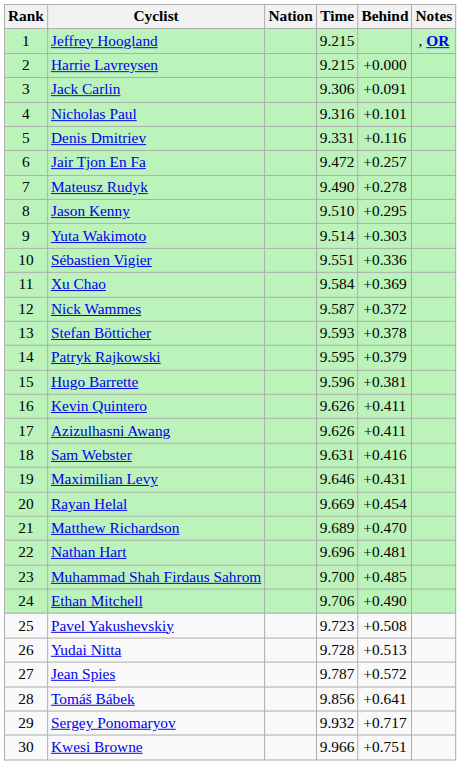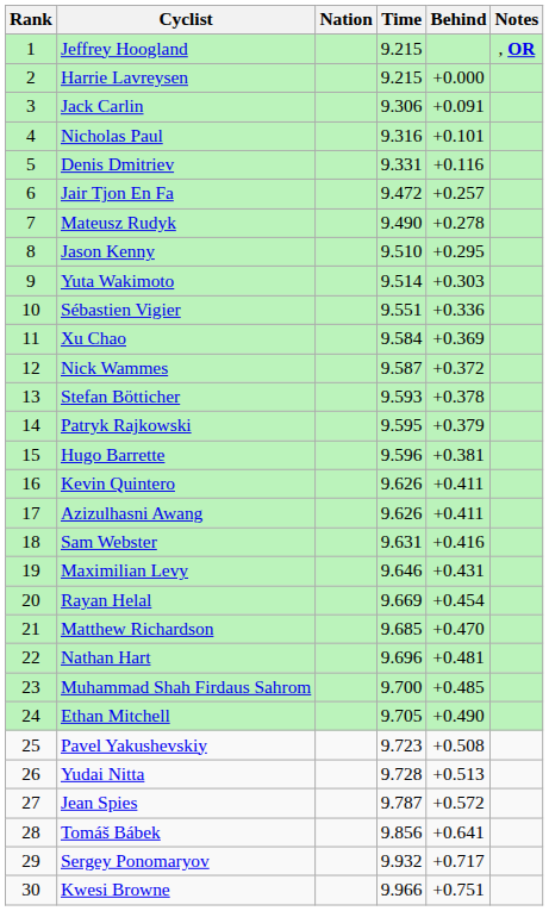 <table class="wikitable sortable" style="text-align:center">
 <tr>
 <th>Rank</th>
 <th>Cyclist</th>
 <th>Nation</th>
 <th>Time</th>
 <th>Behind</th>
 <th class="unsortable">Notes</th>
 </tr>
 <tr bgcolor=#bbf3bb>
 <td>1</td>
 <td align=left><a href='#'>Jeffrey Hoogland</a></td>
 <td align=left></td>
 <td>9.215</td>
 <td></td>
 <td>, <strong><a href='#'>OR</a></strong></td>
 </tr>
 <tr bgcolor=#bbf3bb>
 <td>2</td>
 <td align=left><a href='#'>Harrie Lavreysen</a></td>
 <td align=left></td>
 <td>9.215</td>
 <td>+0.000</td>
 <td></td>
 </tr>
 <tr bgcolor=#bbf3bb>
 <td>3</td>
 <td align=left><a href='#'>Jack Carlin</a></td>
 <td align=left></td>
 <td>9.306</td>
 <td>+0.091</td>
 <td></td>
 </tr>
 <tr bgcolor=#bbf3bb>
 <td>4</td>
 <td align=left><a href='#'>Nicholas Paul</a></td>
 <td align=left></td>
 <td>9.316</td>
 <td>+0.101</td>
 <td></td>
 </tr>
 <tr bgcolor=#bbf3bb>
 <td>5</td>
 <td align=left><a href='#'>Denis Dmitriev</a></td>
 <td align=left></td>
 <td>9.331</td>
 <td>+0.116</td>
 <td></td>
 </tr>
 <tr bgcolor=#bbf3bb>
 <td>6</td>
 <td align=left><a href='#'>Jair Tjon En Fa</a></td>
 <td align=left></td>
 <td>9.472</td>
 <td>+0.257</td>
 <td></td>
 </tr>
 <tr bgcolor=#bbf3bb>
 <td>7</td>
 <td align=left><a href='#'>Mateusz Rudyk</a></td>
 <td align=left></td>
 <td>9.490</td>
 <td>+0.278</td>
 <td></td>
 </tr>
 <tr bgcolor=#bbf3bb>
 <td>8</td>
 <td align=left><a href='#'>Jason Kenny</a></td>
 <td align=left></td>
 <td>9.510</td>
 <td>+0.295</td>
 <td></td>
 </tr>
 <tr bgcolor=#bbf3bb>
 <td>9</td>
 <td align=left><a href='#'>Yuta Wakimoto</a></td>
 <td align=left></td>
 <td>9.514</td>
 <td>+0.303</td>
 <td></td>
 </tr>
 <tr bgcolor=#bbf3bb>
 <td>10</td>
 <td align=left><a href='#'>Sébastien Vigier</a></td>
 <td align=left></td>
 <td>9.551</td>
 <td>+0.336</td>
 <td></td>
 </tr>
 <tr bgcolor=#bbf3bb>
 <td>11</td>
 <td align=left><a href='#'>Xu Chao</a></td>
 <td align=left></td>
 <td>9.584</td>
 <td>+0.369</td>
 <td></td>
 </tr>
 <tr bgcolor=#bbf3bb>
 <td>12</td>
 <td align=left><a href='#'>Nick Wammes</a></td>
 <td align=left></td>
 <td>9.587</td>
 <td>+0.372</td>
 <td></td>
 </tr>
 <tr bgcolor=#bbf3bb>
 <td>13</td>
 <td align=left><a href='#'>Stefan Bötticher</a></td>
 <td align=left></td>
 <td>9.593</td>
 <td>+0.378</td>
 <td></td>
 </tr>
 <tr bgcolor=#bbf3bb>
 <td>14</td>
 <td align=left><a href='#'>Patryk Rajkowski</a></td>
 <td align=left></td>
 <td>9.595</td>
 <td>+0.379</td>
 <td></td>
 </tr>
 <tr bgcolor=#bbf3bb>
 <td>15</td>
 <td align=left><a href='#'>Hugo Barrette</a></td>
 <td align=left></td>
 <td>9.596</td>
 <td>+0.381</td>
 <td></td>
 </tr>
 <tr bgcolor=#bbf3bb>
 <td>16</td>
 <td align=left><a href='#'>Kevin Quintero</a></td>
 <td align=left></td>
 <td>9.626</td>
 <td>+0.411</td>
 <td></td>
 </tr>
 <tr bgcolor=#bbf3bb>
 <td>17</td>
 <td align=left><a href='#'>Azizulhasni Awang</a></td>
 <td align=left></td>
 <td>9.626</td>
 <td>+0.411</td>
 <td></td>
 </tr>
 <tr bgcolor=#bbf3bb>
 <td>18</td>
 <td align=left><a href='#'>Sam Webster</a></td>
 <td align=left></td>
 <td>9.631</td>
 <td>+0.416</td>
 <td></td>
 </tr>
 <tr bgcolor=#bbf3bb>
 <td>19</td>
 <td align=left><a href='#'>Maximilian Levy</a></td>
 <td align=left></td>
 <td>9.646</td>
 <td>+0.431</td>
 <td></td>
 </tr>
 <tr bgcolor=#bbf3bb>
 <td>20</td>
 <td align=left><a href='#'>Rayan Helal</a></td>
 <td align=left></td>
 <td>9.669</td>
 <td>+0.454</td>
 <td></td>
 </tr>
 <tr bgcolor=#bbf3bb>
 <td>21</td>
 <td align=left><a href='#'>Matthew Richardson</a></td>
 <td align=left></td>
-<td>9.689</td>
+<td>9.685</td>
 <td>+0.470</td>
 <td></td>
 </tr>
 <tr bgcolor=#bbf3bb>
 <td>22</td>
 <td align=left><a href='#'>Nathan Hart</a></td>
 <td align=left></td>
 <td>9.696</td>
 <td>+0.481</td>
 <td></td>
 </tr>
 <tr bgcolor=#bbf3bb>
 <td>23</td>
 <td align=left><a href='#'>Muhammad Shah Firdaus Sahrom</a></td>
 <td align=left></td>
 <td>9.700</td>
 <td>+0.485</td>
 <td></td>
 </tr>
 <tr bgcolor=#bbf3bb>
 <td>24</td>
 <td align=left><a href='#'>Ethan Mitchell</a></td>
 <td align=left></td>
-<td>9.706</td>
+<td>9.705</td>
 <td>+0.490</td>
 <td></td>
 </tr>
 <tr>
 <td>25</td>
 <td align=left><a href='#'>Pavel Yakushevskiy</a></td>
 <td align=left></td>
 <td>9.723</td>
 <td>+0.508</td>
 <td></td>
 </tr>
 <tr>
 <td>26</td>
 <td align=left><a href='#'>Yudai Nitta</a></td>
 <td align=left></td>
 <td>9.728</td>
 <td>+0.513</td>
 <td></td>
 </tr>
 <tr>
 <td>27</td>
 <td align=left><a href='#'>Jean Spies</a></td>
 <td align=left></td>
 <td>9.787</td>
 <td>+0.572</td>
 <td></td>
 </tr>
 <tr>
 <td>28</td>
 <td align=left><a href='#'>Tomáš Bábek</a></td>
 <td align=left></td>
 <td>9.856</td>
 <td>+0.641</td>
 <td></td>
 </tr>
 <tr>
 <td>29</td>
 <td align=left><a href='#'>Sergey Ponomaryov</a></td>
 <td align=left></td>
 <td>9.932</td>
 <td>+0.717</td>
 <td></td>
 </tr>
 <tr>
 <td>30</td>
 <td align=left><a href='#'>Kwesi Browne</a></td>
 <td align=left></td>
 <td>9.966</td>
 <td>+0.751</td>
 <td></td>
 </tr>
 </table>
